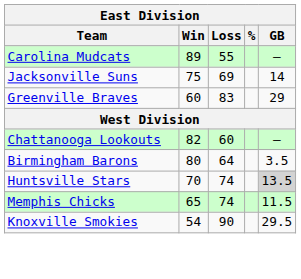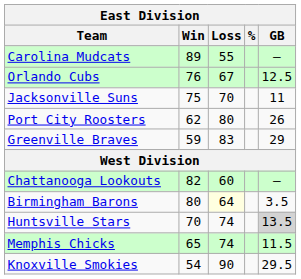 <table class="wikitable">
 <tr>
 <th colspan="5">East Division</th>
 </tr>
 <tr>
 <th width="60%">Team</th>
 <th>Win</th>
 <th>Loss</th>
 <th>%</th>
 <th>GB</th>
 </tr>
 <tr align=center bgcolor=ccffcc>
 <td align=left><a href='#'>Carolina Mudcats</a></td>
 <td>89</td>
 <td>55</td>
 <td></td>
 <td>–</td>
 </tr>
+<tr align=center bgcolor=ccffcc>
+<td align=left><a href='#'>Orlando Cubs</a></td>
+<td>76</td>
+<td>67</td>
+<td></td>
+<td>12.5</td>
+</tr>
 <tr align=center>
 <td align=left><a href='#'>Jacksonville Suns</a></td>
 <td>75</td>
-<td>69</td>
+<td>70</td>
 <td></td>
-<td>14</td>
+<td>11</td>
+</tr>
+<tr align=center>
+<td align=left><a href='#'>Port City Roosters</a></td>
+<td>62</td>
+<td>80</td>
+<td></td>
+<td>26</td>
 </tr>
 <tr align=center>
 <td align=left><a href='#'>Greenville Braves</a></td>
-<td>60</td>
+<td>59</td>
 <td>83</td>
 <td></td>
 <td>29</td>
 </tr>
 <tr>
 <th colspan="5">West Division</th>
 </tr>
 <tr align=center bgcolor=ccffcc>
 <td align=left><a href='#'>Chattanooga Lookouts</a></td>
 <td>82</td>
 <td>60</td>
 <td></td>
 <td>–</td>
 </tr>
 <tr align=center>
 <td align=left><a href='#'>Birmingham Barons</a></td>
 <td>80</td>
-<td>64</td>
+<td style="background: lightyellow;">64</td>
 <td></td>
 <td>3.5</td>
 </tr>
 <tr align=center>
 <td align=left><a href='#'>Huntsville Stars</a></td>
 <td>70</td>
 <td>74</td>
 <td></td>
 <td style="background: lightgrey;">13.5</td>
 </tr>
 <tr align=center bgcolor=ccffcc>
 <td align=left><a href='#'>Memphis Chicks</a></td>
 <td>65</td>
 <td>74</td>
 <td></td>
 <td>11.5</td>
 </tr>
 <tr align=center>
 <td align=left><a href='#'>Knoxville Smokies</a></td>
 <td>54</td>
 <td>90</td>
 <td></td>
 <td>29.5</td>
 </tr>
 </table>
